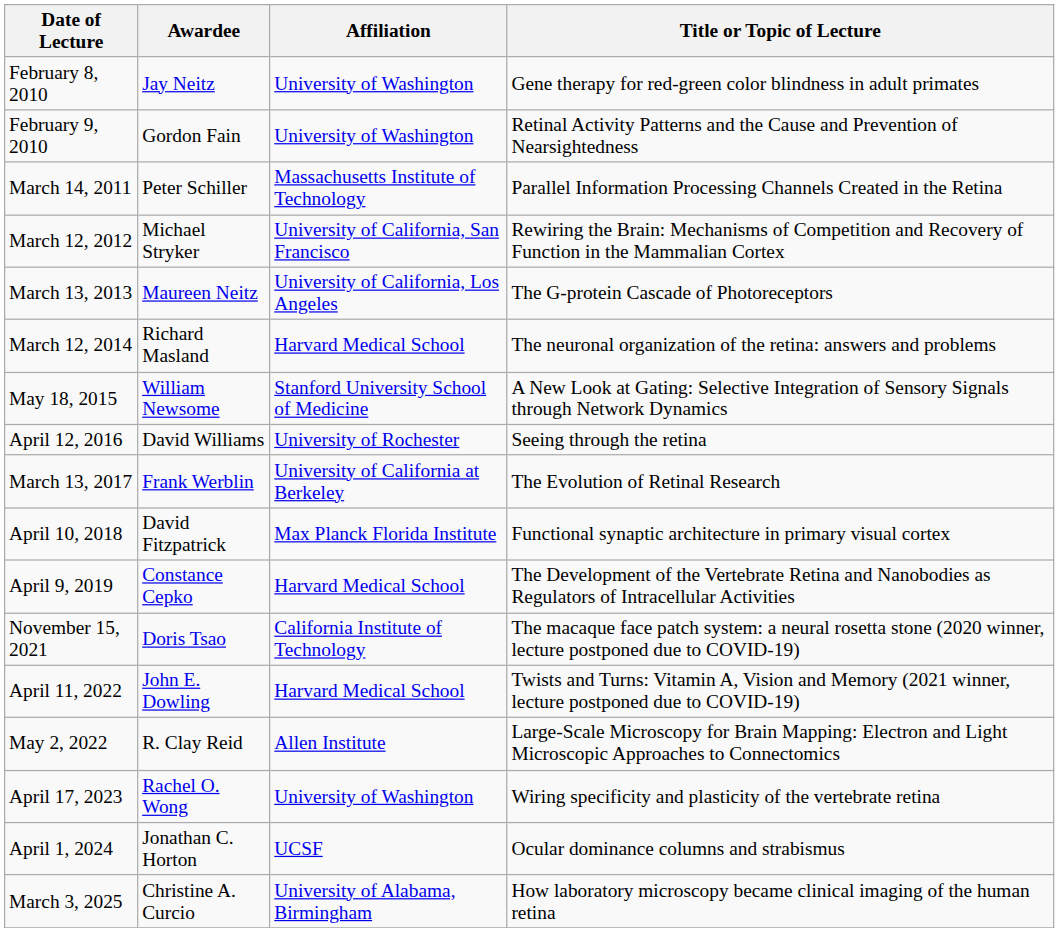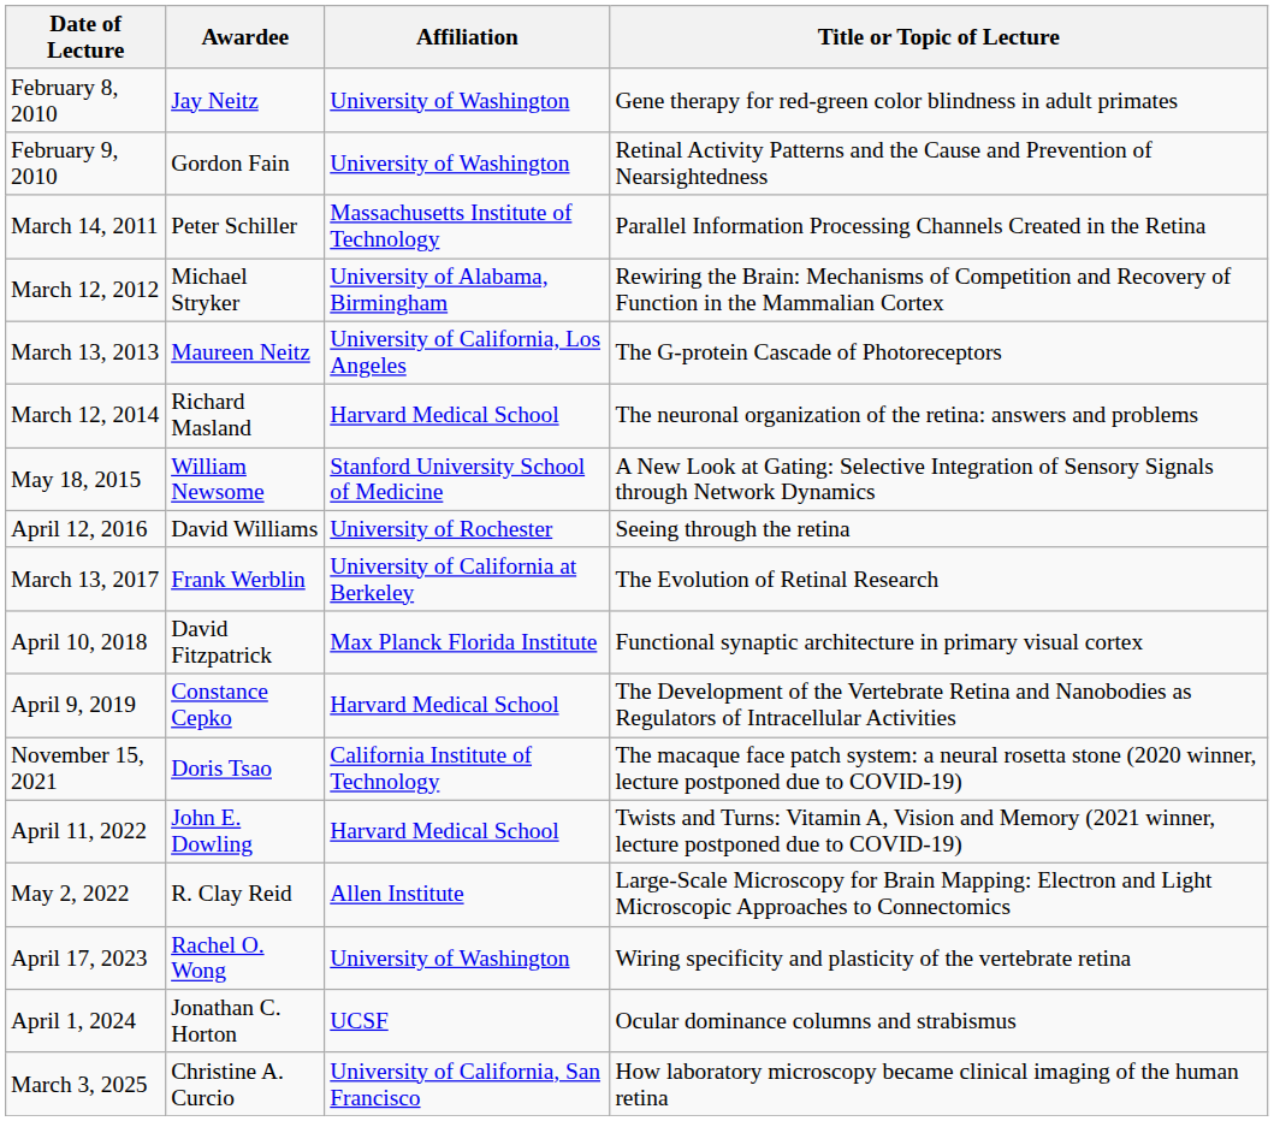 <table class="wikitable">
 <tr>
 <th>Date of Lecture</th>
 <th>Awardee</th>
 <th>Affiliation</th>
 <th>Title or Topic of Lecture</th>
 </tr>
 <tr>
 <td>February 8, 2010</td>
 <td><a href='#'>Jay Neitz</a></td>
 <td><a href='#'>University of Washington</a></td>
 <td>Gene therapy for red-green color blindness in adult primates</td>
 </tr>
 <tr>
 <td>February 9, 2010</td>
 <td>Gordon Fain</td>
 <td><a href='#'>University of Washington</a></td>
 <td>Retinal Activity Patterns and the Cause and Prevention of Nearsightedness</td>
 </tr>
 <tr>
 <td>March 14, 2011</td>
 <td>Peter Schiller</td>
 <td><a href='#'>Massachusetts Institute of Technology</a></td>
 <td>Parallel Information Processing Channels Created in the Retina</td>
 </tr>
 <tr>
 <td>March 12, 2012</td>
 <td>Michael Stryker</td>
-<td><a href='#'>University of California, San Francisco</a></td>
+<td><a href='#'>University of Alabama, Birmingham</a></td>
 <td>Rewiring the Brain: Mechanisms of Competition and Recovery of Function in the Mammalian Cortex</td>
 </tr>
 <tr>
 <td>March 13, 2013</td>
 <td><a href='#'>Maureen Neitz</a></td>
 <td><a href='#'>University of California, Los Angeles</a></td>
 <td>The G-protein Cascade of Photoreceptors</td>
 </tr>
 <tr>
 <td>March 12, 2014</td>
 <td>Richard Masland</td>
 <td><a href='#'>Harvard Medical School</a></td>
 <td>The neuronal organization of the retina:  answers and problems</td>
 </tr>
 <tr>
 <td>May 18, 2015</td>
 <td><a href='#'>William Newsome</a></td>
 <td><a href='#'>Stanford University School of Medicine</a></td>
 <td>A New Look at Gating: Selective Integration of Sensory Signals through Network Dynamics</td>
 </tr>
 <tr>
 <td>April 12, 2016</td>
 <td>David Williams</td>
 <td><a href='#'>University of Rochester</a></td>
 <td>Seeing through the retina</td>
 </tr>
 <tr>
 <td>March 13, 2017</td>
 <td><a href='#'>Frank Werblin</a></td>
 <td><a href='#'>University of California at Berkeley</a></td>
 <td>The Evolution of Retinal Research</td>
 </tr>
 <tr>
 <td>April 10, 2018</td>
 <td>David Fitzpatrick</td>
 <td><a href='#'>Max Planck Florida Institute</a></td>
 <td>Functional synaptic architecture in primary visual cortex</td>
 </tr>
 <tr>
 <td>April 9, 2019</td>
 <td><a href='#'>Constance Cepko</a></td>
 <td><a href='#'>Harvard Medical School</a></td>
 <td>The Development of the Vertebrate Retina and Nanobodies as Regulators of Intracellular Activities</td>
 </tr>
 <tr>
 <td>November 15, 2021</td>
 <td><a href='#'>Doris Tsao</a></td>
 <td><a href='#'>California Institute of Technology</a></td>
 <td>The macaque face patch system: a neural rosetta stone (2020 winner, lecture postponed due to COVID-19)</td>
 </tr>
 <tr>
 <td>April 11, 2022</td>
 <td><a href='#'>John E. Dowling</a></td>
 <td><a href='#'>Harvard Medical School</a></td>
 <td>Twists and Turns: Vitamin A, Vision and Memory (2021 winner, lecture postponed due to COVID-19)</td>
 </tr>
 <tr>
 <td>May 2, 2022</td>
 <td>R. Clay Reid</td>
 <td><a href='#'>Allen Institute</a></td>
 <td>Large-Scale Microscopy for Brain Mapping: Electron and Light Microscopic Approaches to Connectomics</td>
 </tr>
 <tr>
 <td>April 17, 2023</td>
 <td><a href='#'>Rachel O. Wong</a></td>
 <td><a href='#'>University of Washington</a></td>
 <td>Wiring specificity and plasticity of the vertebrate retina</td>
 </tr>
 <tr>
 <td>April 1, 2024</td>
 <td>Jonathan C. Horton</td>
 <td><a href='#'>UCSF</a></td>
 <td>Ocular dominance columns and strabismus</td>
 </tr>
 <tr>
 <td>March 3, 2025</td>
 <td>Christine A. Curcio</td>
-<td><a href='#'>University of Alabama, Birmingham</a></td>
+<td><a href='#'>University of California, San Francisco</a></td>
 <td>How laboratory microscopy became clinical imaging of the human retina</td>
 </tr>
 </table>
